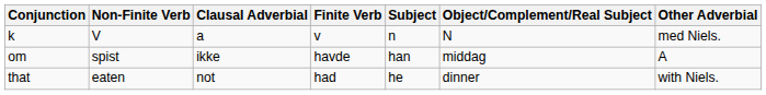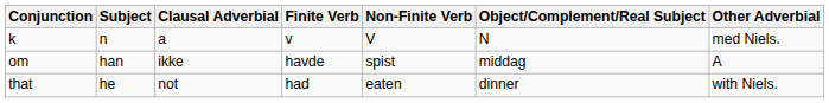 <table class="wikitable">
 <tr>
 <th>Conjunction</th>
-<th>Non-Finite Verb</th>
+<th>Subject</th>
 <th>Clausal Adverbial</th>
 <th>Finite Verb</th>
-<th>Subject</th>
+<th>Non-Finite Verb</th>
 <th>Object/Complement/Real Subject</th>
 <th>Other Adverbial</th>
 </tr>
 <tr>
 <td>k</td>
-<td>V</td>
+<td>n</td>
 <td>a</td>
 <td>v</td>
-<td>n</td>
+<td>V</td>
 <td>N</td>
 <td>med Niels.</td>
 </tr>
 <tr>
 <td>om</td>
-<td>spist</td>
+<td>han</td>
 <td>ikke</td>
 <td>havde</td>
-<td>han</td>
+<td>spist</td>
 <td>middag</td>
 <td>A</td>
 </tr>
 <tr>
 <td>that</td>
-<td>eaten</td>
+<td>he</td>
 <td>not</td>
 <td>had</td>
-<td>he</td>
+<td>eaten</td>
 <td>dinner</td>
 <td>with Niels.</td>
 </tr>
 </table>
